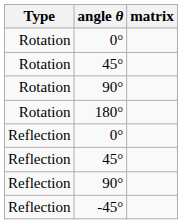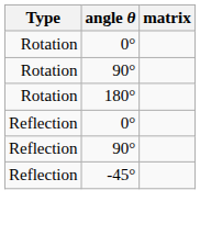 <table class="wikitable" style="text-align:right">
 <tr>
 <th>Type</th>
 <th>angle <em>θ</em></th>
 <th>matrix</th>
 </tr>
 <tr>
 <td>Rotation</td>
 <td>0°</td>
-<td></td>
-</tr>
-<tr>
-<td>Rotation</td>
-<td>45°</td>
 <td></td>
 </tr>
 <tr>
 <td>Rotation</td>
 <td>90°</td>
 <td></td>
 </tr>
 <tr>
 <td>Rotation</td>
 <td>180°</td>
 <td></td>
 </tr>
 <tr>
 <td>Reflection</td>
 <td>0°</td>
 <td></td>
 </tr>
 <tr>
 <td>Reflection</td>
-<td>45°</td>
-<td></td>
-</tr>
-<tr>
-<td>Reflection</td>
 <td>90°</td>
 <td></td>
 </tr>
 <tr>
 <td>Reflection</td>
 <td>-45°</td>
 <td></td>
 </tr>
 </table>
